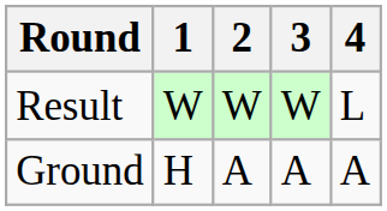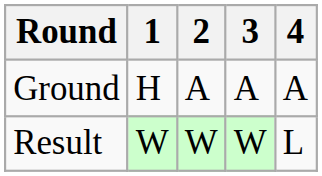 <table class="wikitable">
 <tr>
 <th>Round</th>
 <th>1</th>
 <th>2</th>
 <th>3</th>
 <th>4</th>
 </tr>
 <tr>
+<td>Ground</td>
+<td>H</td>
+<td>A</td>
+<td>A</td>
+<td>A</td>
+</tr>
+<tr>
 <td>Result</td>
 <td style="background:#cfc;">W</td>
 <td style="background:#cfc;">W</td>
 <td style="background:#cfc;">W</td>
 <td>L</td>
 </tr>
-<tr>
-<td>Ground</td>
-<td>H</td>
-<td>A</td>
-<td>A</td>
-<td>A</td>
-</tr>
 </table>
